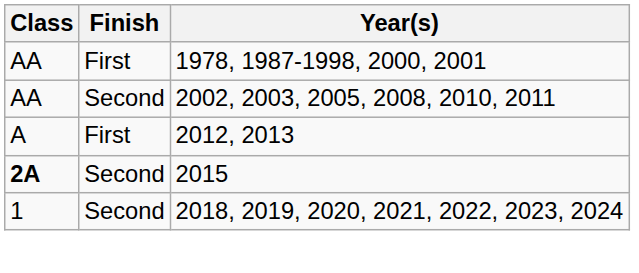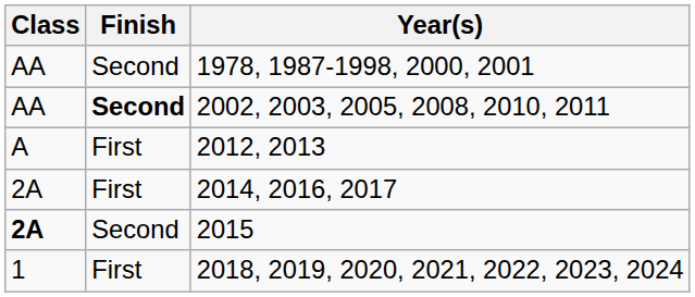 <table class="wikitable">
 <tr>
 <th>Class</th>
 <th>Finish</th>
 <th>Year(s)</th>
 </tr>
 <tr>
 <td>AA</td>
-<td>First</td>
+<td>Second</td>
 <td>1978, 1987-1998, 2000, 2001</td>
 </tr>
 <tr>
 <td>AA</td>
-<td>Second</td>
+<td><strong>Second</strong></td>
 <td>2002, 2003, 2005, 2008, 2010, 2011</td>
 </tr>
 <tr>
 <td>A</td>
 <td>First</td>
 <td>2012, 2013</td>
 </tr>
 <tr>
+<td>2A</td>
+<td>First</td>
+<td>2014, 2016, 2017</td>
+</tr>
+<tr>
 <td><strong>2A</strong></td>
 <td>Second</td>
 <td>2015</td>
 </tr>
 <tr>
 <td>1</td>
-<td>Second</td>
+<td>First</td>
 <td>2018, 2019, 2020, 2021, 2022, 2023, 2024</td>
 </tr>
 </table>
